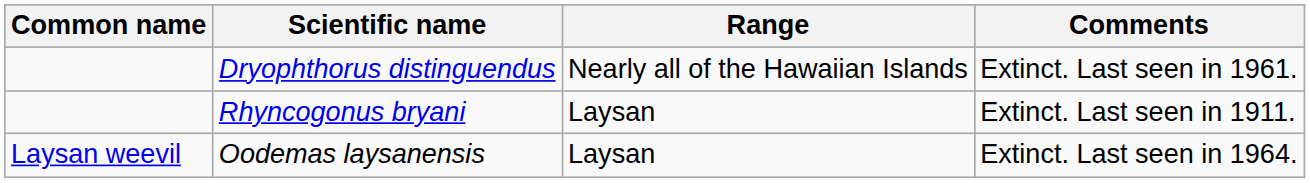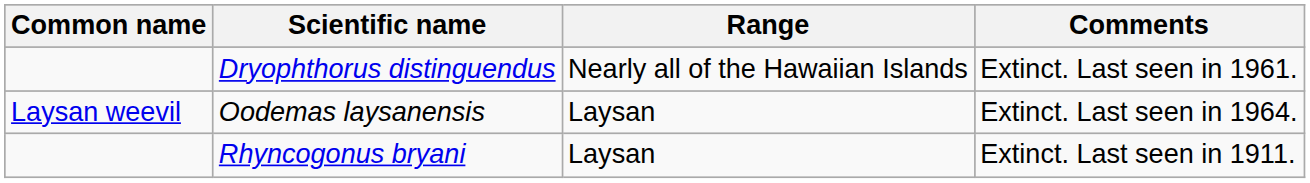 <table class="wikitable">
 <tr>
 <th>Common name</th>
 <th>Scientific name</th>
 <th>Range</th>
 <th class="unsortable">Comments</th>
 </tr>
 <tr>
 <td></td>
 <td><em><a href='#'>Dryophthorus distinguendus</a></em></td>
 <td>Nearly all of the Hawaiian Islands</td>
 <td>Extinct. Last seen in 1961.</td>
 </tr>
 <tr>
+<td><a href='#'>Laysan weevil</a></td>
+<td><em>Oodemas laysanensis</em></td>
+<td>Laysan</td>
+<td>Extinct. Last seen in 1964.</td>
+</tr>
+<tr>
 <td></td>
 <td><em><a href='#'>Rhyncogonus bryani</a></em></td>
 <td>Laysan</td>
 <td>Extinct. Last seen in 1911.</td>
 </tr>
-<tr>
-<td><a href='#'>Laysan weevil</a></td>
-<td><em>Oodemas laysanensis</em></td>
-<td>Laysan</td>
-<td>Extinct. Last seen in 1964.</td>
-</tr>
 </table>
